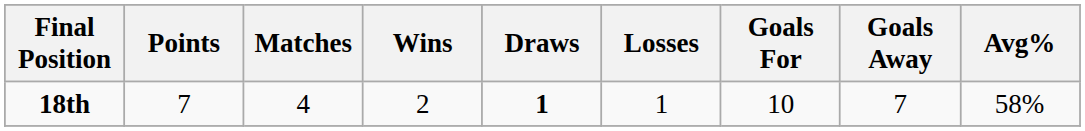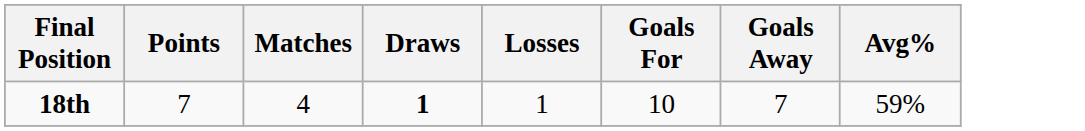 <table class="wikitable" style="font-size: 95%; text-align: center;">
 <tr>
 <th width=60>Final Position</th>
 <th width=60>Points</th>
 <th width=60>Matches</th>
-<th width=60>Wins</th>
 <th width=60>Draws</th>
 <th width=60>Losses</th>
 <th width=60>Goals For</th>
 <th width=60>Goals Away</th>
 <th width=60>Avg%</th>
 </tr>
 <tr>
 <td><strong>18th</strong></td>
 <td>7</td>
 <td>4</td>
-<td>2</td>
 <td><strong>1</strong></td>
 <td>1</td>
 <td>10</td>
 <td>7</td>
-<td>58%</td>
+<td>59%</td>
 </tr>
 </table>
